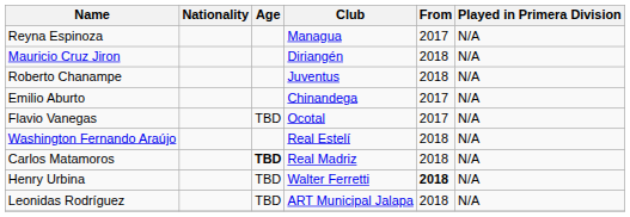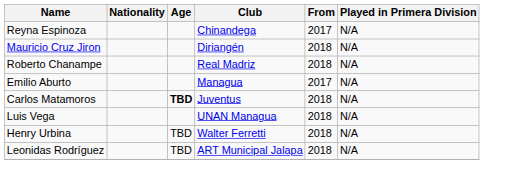 <table class="wikitable sortable">
 <tr>
 <th>Name</th>
 <th>Nationality</th>
 <th>Age</th>
 <th>Club</th>
 <th>From</th>
 <th>Played in Primera Division</th>
 </tr>
 <tr>
 <td>Reyna Espinoza</td>
 <td></td>
 <td align=center></td>
-<td><a href='#'>Managua</a></td>
+<td><a href='#'>Chinandega</a></td>
 <td>2017</td>
 <td>N/A</td>
 </tr>
 <tr>
 <td><a href='#'>Mauricio Cruz Jiron</a></td>
 <td></td>
 <td align=center></td>
 <td><a href='#'>Diriangén</a></td>
 <td>2018</td>
 <td>N/A</td>
 </tr>
 <tr>
 <td>Roberto Chanampe</td>
 <td></td>
 <td align=center></td>
-<td><a href='#'>Juventus</a></td>
+<td><a href='#'>Real Madriz</a></td>
 <td>2018</td>
 <td>N/A</td>
 </tr>
 <tr>
 <td>Emilio Aburto</td>
 <td></td>
 <td align=center></td>
-<td><a href='#'>Chinandega</a></td>
+<td><a href='#'>Managua</a></td>
 <td>2017</td>
-<td>N/A</td>
-</tr>
-<tr>
-<td>Flavio Vanegas</td>
-<td></td>
-<td align=center>TBD</td>
-<td><a href='#'>Ocotal</a></td>
-<td>2017</td>
-<td>N/A</td>
-</tr>
-<tr>
-<td><a href='#'>Washington Fernando Araújo</a></td>
-<td></td>
-<td align=center></td>
-<td><a href='#'>Real Estelí</a></td>
-<td>2018</td>
 <td>N/A</td>
 </tr>
 <tr>
 <td>Carlos Matamoros</td>
 <td></td>
 <td align=center><strong>TBD</strong></td>
-<td><a href='#'>Real Madriz</a></td>
+<td><a href='#'>Juventus</a></td>
+<td>2018</td>
+<td>N/A</td>
+</tr>
+<tr>
+<td>Luis Vega</td>
+<td></td>
+<td align=center></td>
+<td><a href='#'>UNAN Managua</a></td>
 <td>2018</td>
 <td>N/A</td>
 </tr>
 <tr>
 <td>Henry Urbina</td>
 <td></td>
 <td align=center>TBD</td>
 <td><a href='#'>Walter Ferretti</a></td>
-<td><strong>2018</strong></td>
+<td>2018</td>
 <td>N/A</td>
 </tr>
 <tr>
 <td>Leonidas Rodríguez</td>
 <td></td>
 <td align=center>TBD</td>
 <td><a href='#'>ART Municipal Jalapa</a></td>
 <td>2018</td>
 <td>N/A</td>
 </tr>
 <tr>
 </tr>
 </table>
